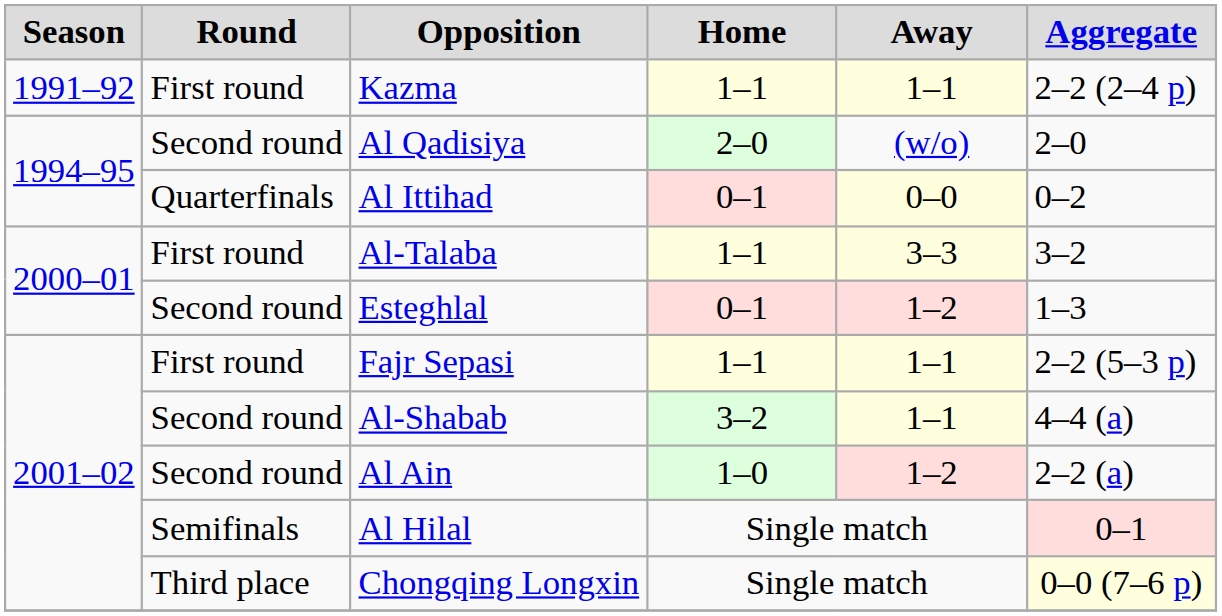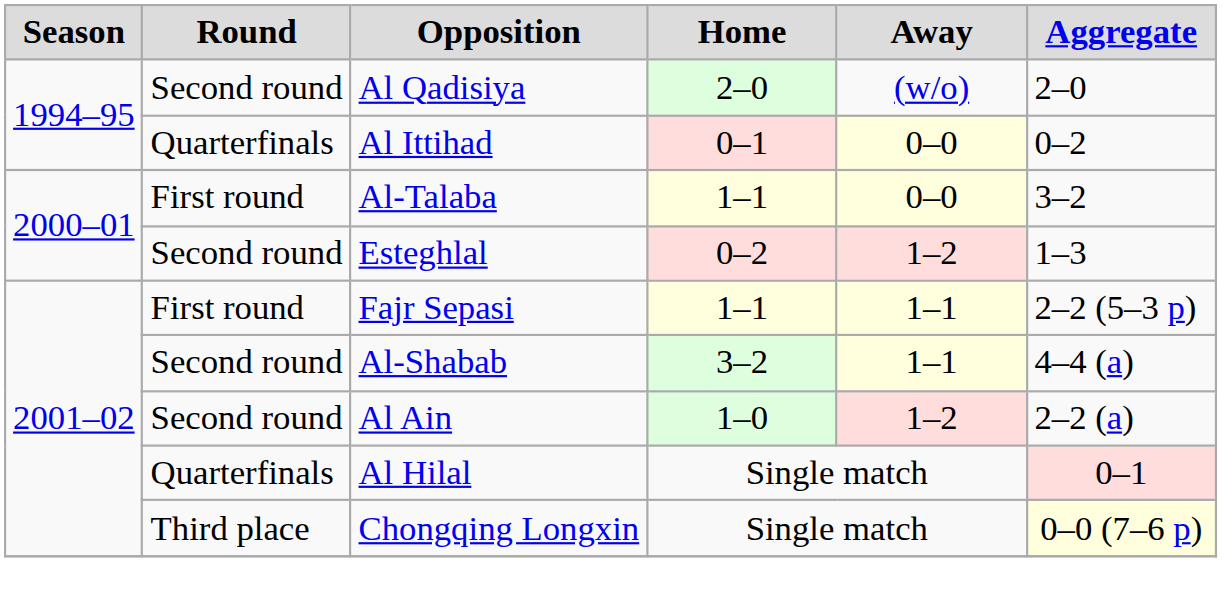 <table class="sortable plainrowheaders wikitable">
 <tr>
 <th style="background:#DCDCDC">Season</th>
 <th style="background:#DCDCDC">Round</th>
 <th style="background:#DCDCDC">Opposition</th>
 <th width="80" style="background:#DCDCDC">Home</th>
 <th width="80" style="background:#DCDCDC">Away</th>
 <th width="80" style="background:#DCDCDC"><a href='#'>Aggregate</a></th>
-</tr>
-<tr>
-<td><a href='#'>1991–92</a></td>
-<td align=left>First round</td>
-<td align=left> <a href='#'>Kazma</a></td>
-<td style="background:#ffd; text-align:center">1–1</td>
-<td style="background:#ffd; text-align:center">1–1</td>
-<td>2–2 (2–4 <a href='#'>p</a>)</td>
 </tr>
 <tr>
 <td rowspan="2"><a href='#'>1994–95</a></td>
 <td align=left>Second round</td>
 <td align=left> <a href='#'>Al Qadisiya</a></td>
 <td style="background:#dfd; text-align:center">2–0</td>
 <td align=center><a href='#'>(w/o)</a></td>
 <td>2–0</td>
 </tr>
 <tr>
 <td align=left>Quarterfinals</td>
 <td align=left> <a href='#'>Al Ittihad</a></td>
 <td style="background:#fdd; text-align:center">0–1</td>
 <td style="background:#ffd; text-align:center">0–0</td>
 <td>0–2</td>
 </tr>
 <tr>
 <td rowspan="2"><a href='#'>2000–01</a></td>
 <td align=left>First round</td>
 <td align=left> <a href='#'>Al-Talaba</a></td>
 <td style="background:#ffd; text-align:center">1–1</td>
-<td style="background:#ffd; text-align:center">3–3</td>
+<td style="background:#ffd; text-align:center">0–0</td>
 <td>3–2</td>
 </tr>
 <tr>
 <td align=left>Second round</td>
 <td align=left> <a href='#'>Esteghlal</a></td>
-<td style="background:#fdd; text-align:center">0–1</td>
+<td style="background:#fdd; text-align:center">0–2</td>
 <td style="background:#fdd; text-align:center">1–2</td>
 <td>1–3</td>
 </tr>
 <tr>
 <td rowspan="5"><a href='#'>2001–02</a></td>
 <td align=left>First round</td>
 <td align=left> <a href='#'>Fajr Sepasi</a></td>
 <td style="background:#ffd; text-align:center">1–1</td>
 <td style="background:#ffd; text-align:center">1–1</td>
 <td>2–2 (5–3 <a href='#'>p</a>)</td>
 </tr>
 <tr>
 <td align=left>Second round</td>
 <td align=left> <a href='#'>Al-Shabab</a></td>
 <td style="background:#dfd; text-align:center">3–2</td>
 <td style="background:#ffd; text-align:center">1–1</td>
 <td>4–4 (<a href='#'>a</a>)</td>
 </tr>
 <tr>
 <td align=left>Second round</td>
 <td align=left> <a href='#'>Al Ain</a></td>
 <td style="background:#dfd; text-align:center">1–0</td>
 <td style="background:#fdd; text-align:center">1–2</td>
 <td>2–2 (<a href='#'>a</a>)</td>
 </tr>
 <tr>
-<td align=left>Semifinals</td>
+<td align=left>Quarterfinals</td>
 <td align=left> <a href='#'>Al Hilal</a></td>
 <td align=center colspan="2">Single match</td>
 <td style="background:#fdd; text-align:center">0–1</td>
 </tr>
 <tr>
 <td align=left>Third place</td>
 <td align=left> <a href='#'>Chongqing Longxin</a></td>
 <td align=center colspan="2">Single match</td>
 <td style="background:#ffd; text-align:center">0–0 (7–6 <a href='#'>p</a>)</td>
 </tr>
 <tr>
 </tr>
 </table>
